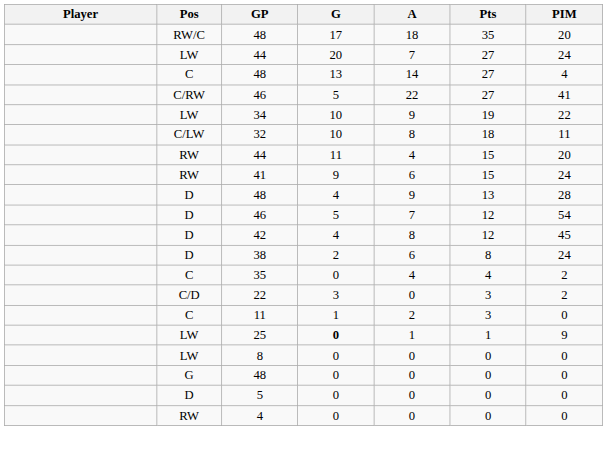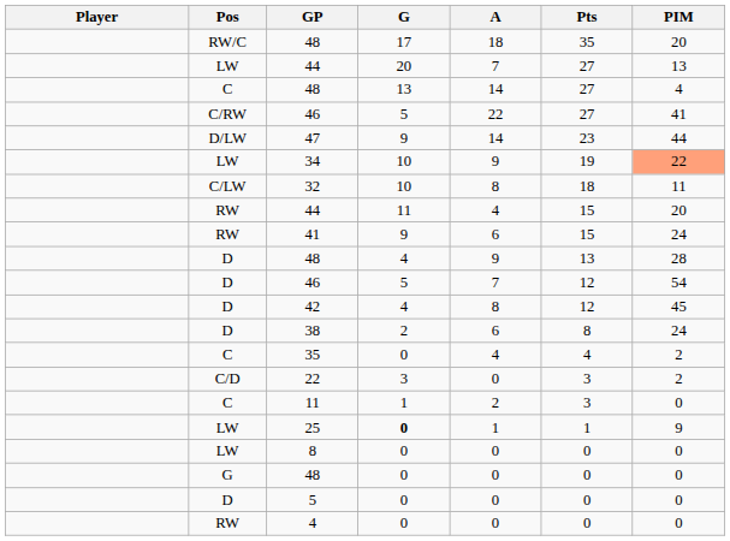 <table class="wikitable sortable" width="60%">
 <tr ALIGN="center">
 <th bgcolor="#DDDDFF" width="10%">Player</th>
 <th bgcolor="#DDDDFF" width="3%" title="Position">Pos</th>
 <th bgcolor="#DDDDFF" width="5%" title="Games played">GP</th>
 <th bgcolor="#DDDDFF" width="5%" title="Goals">G</th>
 <th bgcolor="#DDDDFF" width="5%" title="Assists">A</th>
 <th bgcolor="#DDDDFF" width="5%" title="Points">Pts</th>
 <th bgcolor="#DDDDFF" width="5%" title="Penalties in Minutes">PIM</th>
 </tr>
 <tr align="center">
 <td align="right"></td>
 <td>RW/C</td>
 <td>48</td>
 <td>17</td>
 <td>18</td>
 <td>35</td>
 <td>20</td>
 </tr>
 <tr align="center">
 <td align="right"></td>
 <td>LW</td>
 <td>44</td>
 <td>20</td>
 <td>7</td>
 <td>27</td>
-<td>24</td>
+<td>13</td>
 </tr>
 <tr align="center">
 <td align="right"></td>
 <td>C</td>
 <td>48</td>
 <td>13</td>
 <td>14</td>
 <td>27</td>
 <td>4</td>
 </tr>
 <tr align="center">
 <td align="right"></td>
 <td>C/RW</td>
 <td>46</td>
 <td>5</td>
 <td>22</td>
 <td>27</td>
 <td>41</td>
 </tr>
 <tr align="center">
 <td align="right"></td>
+<td>D/LW</td>
+<td>47</td>
+<td>9</td>
+<td>14</td>
+<td>23</td>
+<td>44</td>
+</tr>
+<tr align="center">
+<td align="right"></td>
 <td>LW</td>
 <td>34</td>
 <td>10</td>
 <td>9</td>
 <td>19</td>
-<td>22</td>
+<td style="background: lightsalmon;">22</td>
 </tr>
 <tr align="center">
 <td align="right"></td>
 <td>C/LW</td>
 <td>32</td>
 <td>10</td>
 <td>8</td>
 <td>18</td>
 <td>11</td>
 </tr>
 <tr align="center">
 <td align="right"></td>
 <td>RW</td>
 <td>44</td>
 <td>11</td>
 <td>4</td>
 <td>15</td>
 <td>20</td>
 </tr>
 <tr align="center">
 <td align="right"></td>
 <td>RW</td>
 <td>41</td>
 <td>9</td>
 <td>6</td>
 <td>15</td>
 <td>24</td>
 </tr>
 <tr align="center">
 <td align="right"></td>
 <td>D</td>
 <td>48</td>
 <td>4</td>
 <td>9</td>
 <td>13</td>
 <td>28</td>
 </tr>
 <tr align="center">
 <td align="right"></td>
 <td>D</td>
 <td>46</td>
 <td>5</td>
 <td>7</td>
 <td>12</td>
 <td>54</td>
 </tr>
 <tr align="center">
 <td align="right"></td>
 <td>D</td>
 <td>42</td>
 <td>4</td>
 <td>8</td>
 <td>12</td>
 <td>45</td>
 </tr>
 <tr align="center">
 <td align="right"></td>
 <td>D</td>
 <td>38</td>
 <td>2</td>
 <td>6</td>
 <td>8</td>
 <td>24</td>
 </tr>
 <tr align="center">
 <td align="right"></td>
 <td>C</td>
 <td>35</td>
 <td>0</td>
 <td>4</td>
 <td>4</td>
 <td>2</td>
 </tr>
 <tr align="center">
 <td align="right"></td>
 <td>C/D</td>
 <td>22</td>
 <td>3</td>
 <td>0</td>
 <td>3</td>
 <td>2</td>
 </tr>
 <tr align="center">
 <td align="right"></td>
 <td>C</td>
 <td>11</td>
 <td>1</td>
 <td>2</td>
 <td>3</td>
 <td>0</td>
 </tr>
 <tr align="center">
 <td align="right"></td>
 <td>LW</td>
 <td>25</td>
 <td><strong>0</strong></td>
 <td>1</td>
 <td>1</td>
 <td>9</td>
 </tr>
 <tr align="center">
 <td align="right"></td>
 <td>LW</td>
 <td>8</td>
 <td>0</td>
 <td>0</td>
 <td>0</td>
 <td>0</td>
 </tr>
 <tr align="center">
 <td align="right"></td>
 <td>G</td>
 <td>48</td>
 <td>0</td>
 <td>0</td>
 <td>0</td>
 <td>0</td>
 </tr>
 <tr align="center">
 <td align="right"></td>
 <td>D</td>
 <td>5</td>
 <td>0</td>
 <td>0</td>
 <td>0</td>
 <td>0</td>
 </tr>
 <tr align="center">
 <td align="right"></td>
 <td>RW</td>
 <td>4</td>
 <td>0</td>
 <td>0</td>
 <td>0</td>
 <td>0</td>
 </tr>
 </table>
